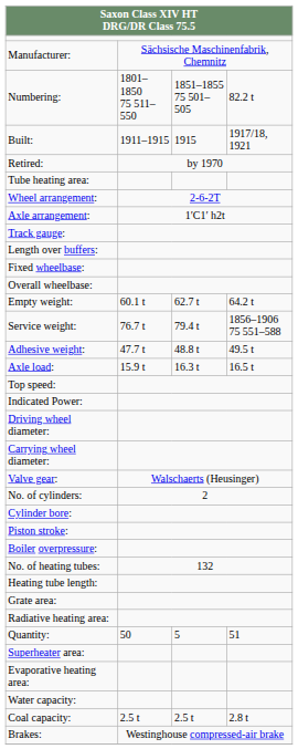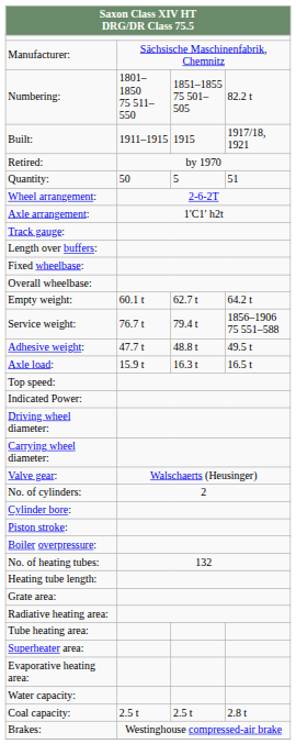 <table class="wikitable float-right" width="420" align="right">
 <tr ->
 <th colspan="4" style="color:white; background:#698B69">Saxon Class XIV HT <br> DRG/DR Class 75.5</th>
 </tr>
 <tr ->
 <td colspan="4" align="center"></td>
 </tr>
 <tr>
 <td>Manufacturer:</td>
 <td colspan="3" align="center"><a href='#'>Sächsische Maschinenfabrik</a>, <a href='#'>Chemnitz</a></td>
 </tr>
 <tr>
 <td>Numbering:</td>
 <td>1801–1850 <br> 75 511–550</td>
 <td>1851–1855 <br> 75 501–505</td>
 <td>82.2 t</td>
 </tr>
 <tr>
 <td>Built:</td>
 <td>1911–1915</td>
 <td>1915</td>
 <td>1917/18, 1921</td>
 </tr>
 <tr>
 <td>Retired:</td>
 <td colspan="3" align="center">by 1970</td>
 </tr>
 <tr>
-<td>Tube heating area:</td>
-<td></td>
-<td></td>
-<td></td>
+<td>Quantity:</td>
+<td>50</td>
+<td>5</td>
+<td>51</td>
 </tr>
 <tr>
 <td><a href='#'>Wheel arrangement</a>:</td>
 <td colspan="3" align="center"><a href='#'>2-6-2T</a></td>
 </tr>
 <tr>
 <td><a href='#'>Axle arrangement</a>:</td>
 <td colspan="3" align="center">1′C1′ h2t</td>
 </tr>
 <tr>
 <td><a href='#'>Track gauge</a>:</td>
 <td colspan="3" align="center"></td>
 </tr>
 <tr>
 <td>Length over <a href='#'>buffers</a>:</td>
 <td colspan="3" align="center"></td>
 </tr>
 <tr>
 <td>Fixed <a href='#'>wheelbase</a>:</td>
 <td colspan="3" align="center"></td>
 </tr>
 <tr>
 <td>Overall wheelbase:</td>
 <td colspan="3" align="center"></td>
 </tr>
 <tr>
 <td>Empty weight:</td>
 <td>60.1 t</td>
 <td>62.7 t</td>
 <td>64.2 t</td>
 </tr>
 <tr>
 <td>Service weight:</td>
 <td>76.7 t</td>
 <td>79.4 t</td>
 <td>1856–1906 <br> 75 551–588</td>
 </tr>
 <tr>
 <td><a href='#'>Adhesive weight</a>:</td>
 <td>47.7 t</td>
 <td>48.8 t</td>
 <td>49.5 t</td>
 </tr>
 <tr>
 <td><a href='#'>Axle load</a>:</td>
 <td>15.9 t</td>
 <td>16.3 t</td>
 <td>16.5 t</td>
 </tr>
 <tr>
 <td>Top speed:</td>
 <td colspan="3" align="center"></td>
 </tr>
 <tr>
 <td>Indicated Power:</td>
 <td colspan="3" align="center"></td>
 </tr>
 <tr>
 <td><a href='#'>Driving wheel</a> diameter:</td>
 <td colspan="3" align="center"></td>
 </tr>
 <tr>
 <td><a href='#'>Carrying wheel</a> diameter:</td>
 <td colspan="3" align="center"></td>
 </tr>
 <tr>
 <td><a href='#'>Valve gear</a>:</td>
 <td colspan="3" align="center"><a href='#'>Walschaerts</a> (Heusinger)</td>
 </tr>
 <tr>
 <td>No. of cylinders:</td>
 <td colspan="3" align="center">2</td>
 </tr>
 <tr>
 <td><a href='#'>Cylinder bore</a>:</td>
 <td colspan="3" align="center"></td>
 </tr>
 <tr>
 <td><a href='#'>Piston stroke</a>:</td>
 <td colspan="3" align="center"></td>
 </tr>
 <tr>
 <td><a href='#'>Boiler</a> <a href='#'>overpressure</a>:</td>
 <td colspan="3" align="center"></td>
 </tr>
 <tr>
 <td>No. of heating tubes:</td>
 <td colspan="3" align="center">132</td>
 </tr>
 <tr>
 <td>Heating tube length:</td>
 <td colspan="3" align="center"></td>
 </tr>
 <tr>
 <td>Grate area:</td>
 <td colspan="3" align="center"></td>
 </tr>
 <tr>
 <td>Radiative heating area:</td>
 <td colspan="3" align="center"></td>
 </tr>
 <tr>
-<td>Quantity:</td>
-<td>50</td>
-<td>5</td>
-<td>51</td>
+<td>Tube heating area:</td>
+<td></td>
+<td></td>
+<td></td>
 </tr>
 <tr>
 <td><a href='#'>Superheater</a> area:</td>
 <td></td>
 <td></td>
 <td></td>
 </tr>
 <tr>
 <td>Evaporative heating area:</td>
 <td></td>
 <td></td>
 <td></td>
 </tr>
 <tr>
 <td>Water capacity:</td>
 <td></td>
 <td></td>
 <td></td>
 </tr>
 <tr>
 <td>Coal capacity:</td>
 <td>2.5 t</td>
 <td>2.5 t</td>
 <td>2.8 t</td>
 </tr>
 <tr>
 <td>Brakes:</td>
 <td colspan="3" align="center">Westinghouse <a href='#'>compressed-air brake</a></td>
 </tr>
 <tr>
 </tr>
 </table>
